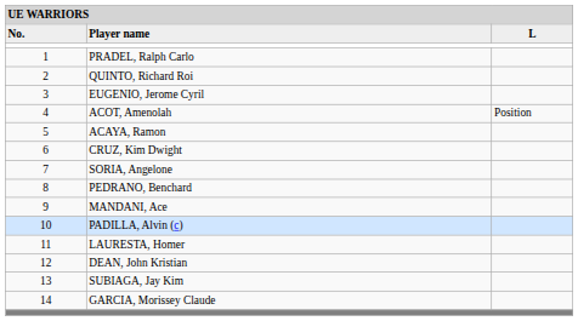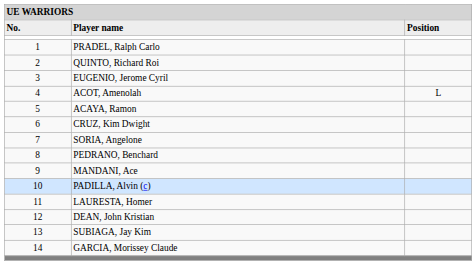 <table class="wikitable collapsible collapsed" style="font-size:90%;width:50em;">
 <tr>
 <th style="background:#D4D4D4; text-align:left;" colspan=3> UE WARRIORS</th>
 </tr>
 <tr style="background:#EEEEEE; font-weight:bold;">
 <td width=10%>No.</td>
 <td width=50%>Player name</td>
-<td style="text-align:center">L</td>
+<td width=10%>Position</td>
 </tr>
 <tr style="background:#FFFFFF;">
 <td colspan=3 style="text-align:center"></td>
 </tr>
 <tr>
 <td style="text-align:center">1</td>
 <td>PRADEL, Ralph Carlo</td>
 <td style="text-align:center"></td>
 </tr>
 <tr>
 <td style="text-align:center">2</td>
 <td>QUINTO, Richard Roi</td>
 <td style="text-align:center"></td>
 </tr>
 <tr>
 <td style="text-align:center">3</td>
 <td>EUGENIO, Jerome Cyril</td>
 <td style="text-align:center"></td>
 </tr>
 <tr>
 <td style="text-align:center">4</td>
 <td>ACOT, Amenolah</td>
-<td width=10%>Position</td>
+<td style="text-align:center">L</td>
 </tr>
 <tr>
 <td style="text-align:center">5</td>
 <td>ACAYA, Ramon</td>
 <td style="text-align:center"></td>
 </tr>
 <tr>
 <td style="text-align:center">6</td>
 <td>CRUZ, Kim Dwight</td>
 <td style="text-align:center"></td>
 </tr>
 <tr>
 <td style="text-align:center">7</td>
 <td>SORIA, Angelone</td>
 <td style="text-align:center"></td>
 </tr>
 <tr>
 <td style="text-align:center">8</td>
 <td>PEDRANO, Benchard</td>
 <td style="text-align:center"></td>
 </tr>
 <tr>
 <td style="text-align:center">9</td>
 <td>MANDANI, Ace</td>
 <td style="text-align:center"></td>
 </tr>
 <tr style="background:#D0E6FF">
 <td style="text-align:center">10</td>
 <td>PADILLA, Alvin (<a href='#'>c</a>)</td>
 <td style="text-align:center"></td>
 </tr>
 <tr>
 <td style="text-align:center">11</td>
 <td>LAURESTA, Homer</td>
 <td style="text-align:center"></td>
 </tr>
 <tr>
 <td style="text-align:center">12</td>
 <td>DEAN, John Kristian</td>
 <td style="text-align:center"></td>
 </tr>
 <tr>
 <td style="text-align:center">13</td>
 <td>SUBIAGA, Jay Kim</td>
 <td style="text-align:center"></td>
 </tr>
 <tr>
 <td style="text-align:center">14</td>
 <td>GARCIA, Morissey Claude</td>
 <td style="text-align:center"></td>
 </tr>
 <tr>
 <th style="background:gray; text-align:center" colspan=3></th>
 </tr>
 <tr>
 </tr>
 </table>
